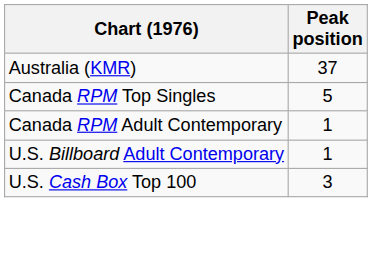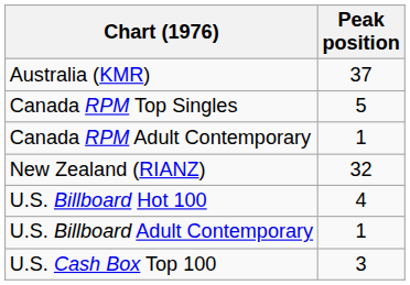 <table class="wikitable sortable">
 <tr>
 <th align="left">Chart (1976)</th>
 <th align="left">Peak<br>position</th>
 </tr>
 <tr>
 <td>Australia (<a href='#'>KMR</a>)</td>
 <td style="text-align:center;">37</td>
 </tr>
 <tr>
 <td>Canada <a href='#'><em>RPM</em></a> Top Singles</td>
 <td style="text-align:center;">5</td>
 </tr>
 <tr>
 <td>Canada <em><a href='#'>RPM</a></em> Adult Contemporary</td>
 <td style="text-align:center;">1</td>
 </tr>
 <tr>
+<td>New Zealand (<a href='#'>RIANZ</a>)</td>
+<td style="text-align:center;">32</td>
+</tr>
+<tr>
+<td align="left">U.S. <em><a href='#'>Billboard</a></em> <a href='#'>Hot 100</a></td>
+<td style="text-align:center;">4</td>
+</tr>
+<tr>
 <td align="left">U.S. <em>Billboard</em> <a href='#'>Adult Contemporary</a></td>
 <td style="text-align:center;">1</td>
 </tr>
 <tr>
 <td align="left">U.S. <em><a href='#'>Cash Box</a></em> Top 100</td>
 <td style="text-align:center;">3</td>
 </tr>
 </table>
